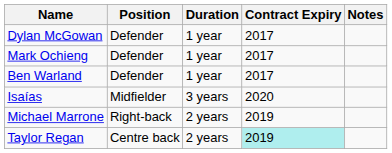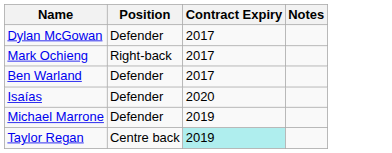 <table class="wikitable">
 <tr>
 <th>Name</th>
 <th>Position</th>
-<th>Duration</th>
 <th>Contract Expiry</th>
 <th>Notes</th>
 </tr>
 <tr>
 <td> <a href='#'>Dylan McGowan</a></td>
 <td>Defender</td>
-<td>1 year</td>
 <td>2017</td>
 <td></td>
 </tr>
 <tr>
 <td> <a href='#'>Mark Ochieng</a></td>
-<td>Defender</td>
-<td>1 year</td>
+<td>Right-back</td>
 <td>2017</td>
 <td></td>
 </tr>
 <tr>
 <td> <a href='#'>Ben Warland</a></td>
 <td>Defender</td>
-<td>1 year</td>
 <td>2017</td>
 <td></td>
 </tr>
 <tr>
 <td> <a href='#'>Isaías</a></td>
-<td>Midfielder</td>
-<td>3 years</td>
+<td>Defender</td>
 <td>2020</td>
 <td></td>
 </tr>
 <tr>
 <td> <a href='#'>Michael Marrone</a></td>
-<td>Right-back</td>
-<td>2 years</td>
+<td>Defender</td>
 <td>2019</td>
 <td></td>
 </tr>
 <tr>
 <td> <a href='#'>Taylor Regan</a></td>
 <td>Centre back</td>
-<td>2 years</td>
 <td style="background: paleturquoise;">2019</td>
 <td></td>
 </tr>
 </table>
